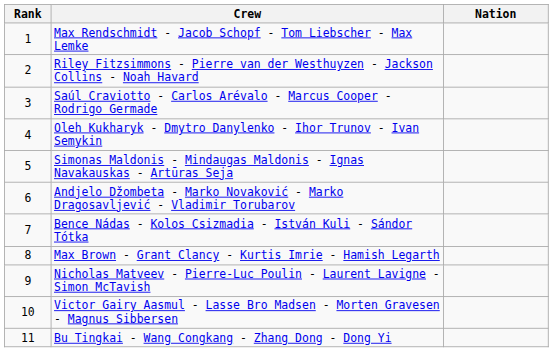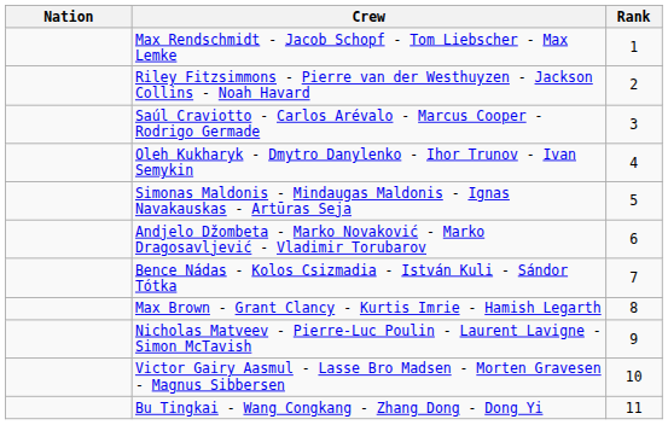 <table class="wikitable sortable" style="text-align:center; width: 70%;">
 <tr>
+<th width=125>Nation</th>
+<th width=500>Crew</th>
 <th width=50>Rank</th>
-<th width=500>Crew</th>
-<th width=125>Nation</th>
 </tr>
 <tr>
+<td align=left></td>
+<td align=left><a href='#'>Max Rendschmidt</a> - <a href='#'>Jacob Schopf</a> -  <a href='#'>Tom Liebscher</a> -  <a href='#'>Max Lemke</a></td>
 <td align=center>1</td>
-<td align=left><a href='#'>Max Rendschmidt</a> - <a href='#'>Jacob Schopf</a> -  <a href='#'>Tom Liebscher</a> -  <a href='#'>Max Lemke</a></td>
-<td align=left></td>
 </tr>
 <tr>
+<td align=left></td>
+<td align=left><a href='#'>Riley Fitzsimmons</a> - <a href='#'>Pierre van der Westhuyzen</a> - <a href='#'>Jackson Collins</a> - <a href='#'>Noah Havard</a></td>
 <td align=center>2</td>
-<td align=left><a href='#'>Riley Fitzsimmons</a> - <a href='#'>Pierre van der Westhuyzen</a> - <a href='#'>Jackson Collins</a> - <a href='#'>Noah Havard</a></td>
-<td align=left></td>
 </tr>
 <tr>
+<td align=left></td>
+<td align=left><a href='#'>Saúl Craviotto</a> - <a href='#'>Carlos Arévalo</a> - <a href='#'>Marcus Cooper</a> - <a href='#'>Rodrigo Germade</a></td>
 <td align=center>3</td>
-<td align=left><a href='#'>Saúl Craviotto</a> - <a href='#'>Carlos Arévalo</a> - <a href='#'>Marcus Cooper</a> - <a href='#'>Rodrigo Germade</a></td>
-<td align=left></td>
 </tr>
 <tr>
+<td align=left></td>
+<td align=left><a href='#'>Oleh Kukharyk</a> - <a href='#'>Dmytro Danylenko</a> - <a href='#'>Ihor Trunov</a> - <a href='#'>Ivan Semykin</a></td>
 <td align=center>4</td>
-<td align=left><a href='#'>Oleh Kukharyk</a> - <a href='#'>Dmytro Danylenko</a> - <a href='#'>Ihor Trunov</a> - <a href='#'>Ivan Semykin</a></td>
-<td align=left></td>
 </tr>
 <tr>
+<td align=left></td>
+<td align=left><a href='#'>Simonas Maldonis</a> - <a href='#'>Mindaugas Maldonis</a> - <a href='#'>Ignas Navakauskas</a> - <a href='#'>Artūras Seja</a></td>
 <td align=center>5</td>
-<td align=left><a href='#'>Simonas Maldonis</a> - <a href='#'>Mindaugas Maldonis</a> - <a href='#'>Ignas Navakauskas</a> - <a href='#'>Artūras Seja</a></td>
-<td align=left></td>
 </tr>
 <tr>
+<td align=left></td>
+<td align=left><a href='#'>Andjelo Džombeta</a> - <a href='#'>Marko Novaković</a> - <a href='#'>Marko Dragosavljević</a> - <a href='#'>Vladimir Torubarov</a></td>
 <td align=center>6</td>
-<td align=left><a href='#'>Andjelo Džombeta</a> - <a href='#'>Marko Novaković</a> - <a href='#'>Marko Dragosavljević</a> - <a href='#'>Vladimir Torubarov</a></td>
-<td align=left></td>
 </tr>
 <tr>
+<td align=left></td>
+<td align=left><a href='#'>Bence Nádas</a> - <a href='#'>Kolos Csizmadia</a> - <a href='#'>István Kuli</a> - <a href='#'>Sándor Tótka</a></td>
 <td align=center>7</td>
-<td align=left><a href='#'>Bence Nádas</a> - <a href='#'>Kolos Csizmadia</a> - <a href='#'>István Kuli</a> - <a href='#'>Sándor Tótka</a></td>
-<td align=left></td>
 </tr>
 <tr>
+<td align=left></td>
+<td align=left><a href='#'>Max Brown</a> - <a href='#'>Grant Clancy</a> - <a href='#'>Kurtis Imrie</a> - <a href='#'>Hamish Legarth</a></td>
 <td align=center>8</td>
-<td align=left><a href='#'>Max Brown</a> - <a href='#'>Grant Clancy</a> - <a href='#'>Kurtis Imrie</a> - <a href='#'>Hamish Legarth</a></td>
-<td align=left></td>
 </tr>
 <tr>
+<td align=left></td>
+<td align=left><a href='#'>Nicholas Matveev</a> - <a href='#'>Pierre-Luc Poulin</a> - <a href='#'>Laurent Lavigne</a> - <a href='#'>Simon McTavish</a></td>
 <td align=center>9</td>
-<td align=left><a href='#'>Nicholas Matveev</a> - <a href='#'>Pierre-Luc Poulin</a> - <a href='#'>Laurent Lavigne</a> - <a href='#'>Simon McTavish</a></td>
-<td align=left></td>
 </tr>
 <tr>
+<td align=left></td>
+<td align=left><a href='#'>Victor Gairy Aasmul</a> - <a href='#'>Lasse Bro Madsen</a> - <a href='#'>Morten Gravesen</a> - <a href='#'>Magnus Sibbersen</a></td>
 <td align=center>10</td>
-<td align=left><a href='#'>Victor Gairy Aasmul</a> - <a href='#'>Lasse Bro Madsen</a> - <a href='#'>Morten Gravesen</a> - <a href='#'>Magnus Sibbersen</a></td>
-<td align=left></td>
 </tr>
 <tr>
+<td align=left></td>
+<td align=left><a href='#'>Bu Tingkai</a> - <a href='#'>Wang Congkang</a> - <a href='#'>Zhang Dong</a> - <a href='#'>Dong Yi</a></td>
 <td align=center>11</td>
-<td align=left><a href='#'>Bu Tingkai</a> - <a href='#'>Wang Congkang</a> - <a href='#'>Zhang Dong</a> - <a href='#'>Dong Yi</a></td>
-<td align=left></td>
 </tr>
 </table>
